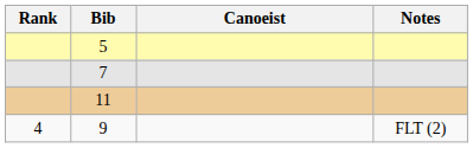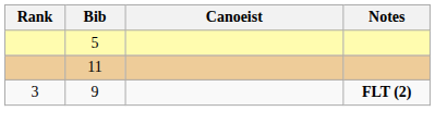 <table class="wikitable" style="font-size:90%; text-align:center">
 <tr>
 <th width="50">Rank</th>
 <th width="50">Bib</th>
 <th width="200">Canoeist</th>
 <th width="75">Notes</th>
 </tr>
 <tr bgcolor="#FFFCAF">
 <td></td>
 <td>5</td>
 <td align="left"></td>
 <td></td>
 </tr>
-<tr bgcolor="#E5E5E5">
-<td></td>
-<td>7</td>
-<td align="left"></td>
-<td></td>
-</tr>
 <tr bgcolor="#EC9">
 <td></td>
 <td>11</td>
 <td align="left"></td>
 <td></td>
 </tr>
 <tr>
-<td>4</td>
+<td>3</td>
 <td>9</td>
 <td align="left"></td>
-<td>FLT (2)</td>
+<td><strong>FLT (2)</strong></td>
 </tr>
 </table>
